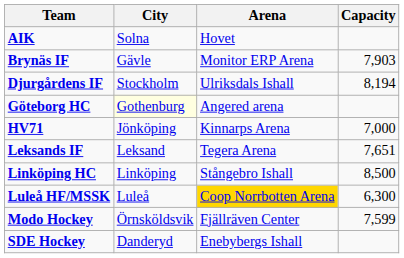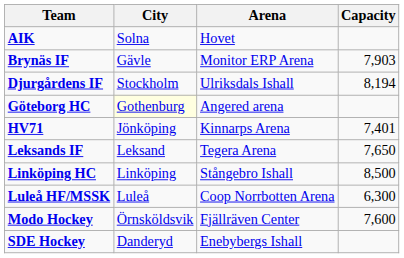 <table class="wikitable sortable">
 <tr>
 <th>Team</th>
 <th>City</th>
 <th>Arena</th>
 <th>Capacity</th>
 </tr>
 <tr>
 <td><strong><a href='#'>AIK</a></strong></td>
 <td> <a href='#'>Solna</a></td>
 <td><a href='#'>Hovet</a></td>
 <td style="text-align:right;"></td>
 </tr>
 <tr>
 <td><strong><a href='#'>Brynäs IF</a></strong></td>
 <td> <a href='#'>Gävle</a></td>
 <td><a href='#'>Monitor ERP Arena</a></td>
 <td style="text-align:right;">7,903</td>
 </tr>
 <tr>
 <td><strong><a href='#'>Djurgårdens IF</a></strong></td>
 <td> <a href='#'>Stockholm</a></td>
 <td><a href='#'>Ulriksdals Ishall</a></td>
 <td style="text-align:right;">8,194</td>
 </tr>
 <tr>
 <td><strong><a href='#'>Göteborg HC</a></strong></td>
 <td style="background: lightyellow;"> <a href='#'>Gothenburg</a></td>
 <td><a href='#'>Angered arena</a></td>
 <td style="text-align:right;"></td>
 </tr>
 <tr>
 <td><strong><a href='#'>HV71</a></strong></td>
 <td> <a href='#'>Jönköping</a></td>
 <td><a href='#'>Kinnarps Arena</a></td>
-<td style="text-align:right;">7,000</td>
+<td style="text-align:right;">7,401</td>
 </tr>
 <tr>
 <td><strong><a href='#'>Leksands IF</a></strong></td>
 <td> <a href='#'>Leksand</a></td>
 <td><a href='#'>Tegera Arena</a></td>
-<td style="text-align:right;">7,651</td>
+<td style="text-align:right;">7,650</td>
 </tr>
 <tr>
 <td><strong><a href='#'>Linköping HC</a></strong></td>
 <td> <a href='#'>Linköping</a></td>
 <td><a href='#'>Stångebro Ishall</a></td>
 <td style="text-align:right;">8,500</td>
 </tr>
 <tr>
 <td><strong><a href='#'>Luleå HF/MSSK</a></strong></td>
 <td> <a href='#'>Luleå</a></td>
-<td style="background: gold;"><a href='#'>Coop Norrbotten Arena</a></td>
+<td><a href='#'>Coop Norrbotten Arena</a></td>
 <td style="text-align:right;">6,300</td>
 </tr>
 <tr>
 <td><strong><a href='#'>Modo Hockey</a></strong></td>
 <td> <a href='#'>Örnsköldsvik</a></td>
 <td><a href='#'>Fjällräven Center</a></td>
-<td style="text-align:right;">7,599</td>
+<td style="text-align:right;">7,600</td>
 </tr>
 <tr>
 <td><strong><a href='#'>SDE Hockey</a></strong></td>
 <td> <a href='#'>Danderyd</a></td>
 <td><a href='#'>Enebybergs Ishall</a></td>
 <td style="text-align:right;"></td>
 </tr>
 </table>
